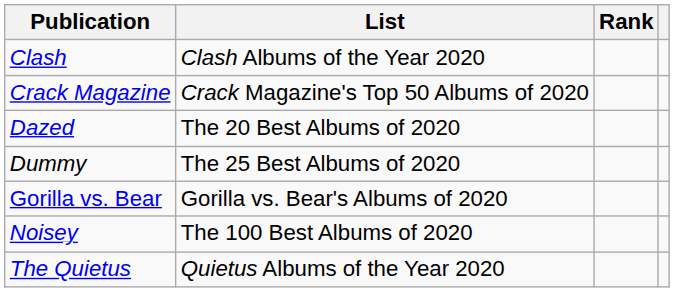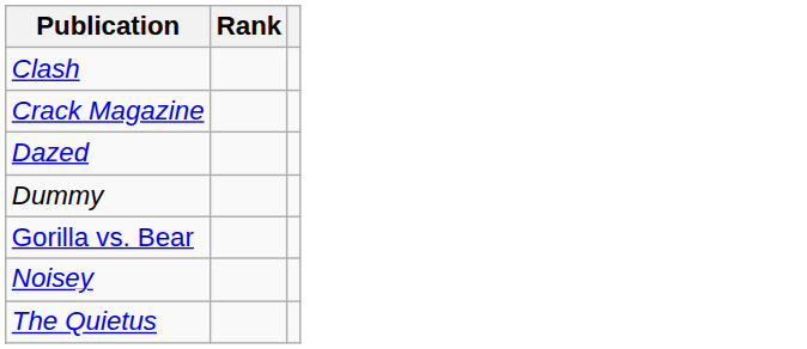 <table class="sortable wikitable">
 <tr>
 <th>Publication</th>
-<th>List</th>
 <th>Rank</th>
 <th class="unsortable"></th>
 </tr>
 <tr>
 <td><em><a href='#'>Clash</a></em></td>
-<td><em>Clash</em> Albums of the Year 2020</td>
 <td></td>
 <td></td>
 </tr>
 <tr>
 <td><em><a href='#'>Crack Magazine</a></em></td>
-<td><em>Crack</em> Magazine's Top 50 Albums of 2020</td>
 <td></td>
 <td></td>
 </tr>
 <tr>
 <td><em><a href='#'>Dazed</a></em></td>
-<td>The 20 Best Albums of 2020</td>
 <td></td>
 <td></td>
 </tr>
 <tr>
 <td><em>Dummy</em></td>
-<td>The 25 Best Albums of 2020</td>
 <td></td>
 <td></td>
 </tr>
 <tr>
 <td><a href='#'>Gorilla vs. Bear</a></td>
-<td>Gorilla vs. Bear's Albums of 2020</td>
 <td></td>
 <td></td>
 </tr>
 <tr>
 <td><em><a href='#'>Noisey</a></em></td>
-<td>The 100 Best Albums of 2020</td>
 <td></td>
 <td></td>
 </tr>
 <tr>
 <td><em><a href='#'>The Quietus</a></em></td>
-<td><em>Quietus</em> Albums of the Year 2020</td>
 <td></td>
 <td></td>
 </tr>
 </table>
